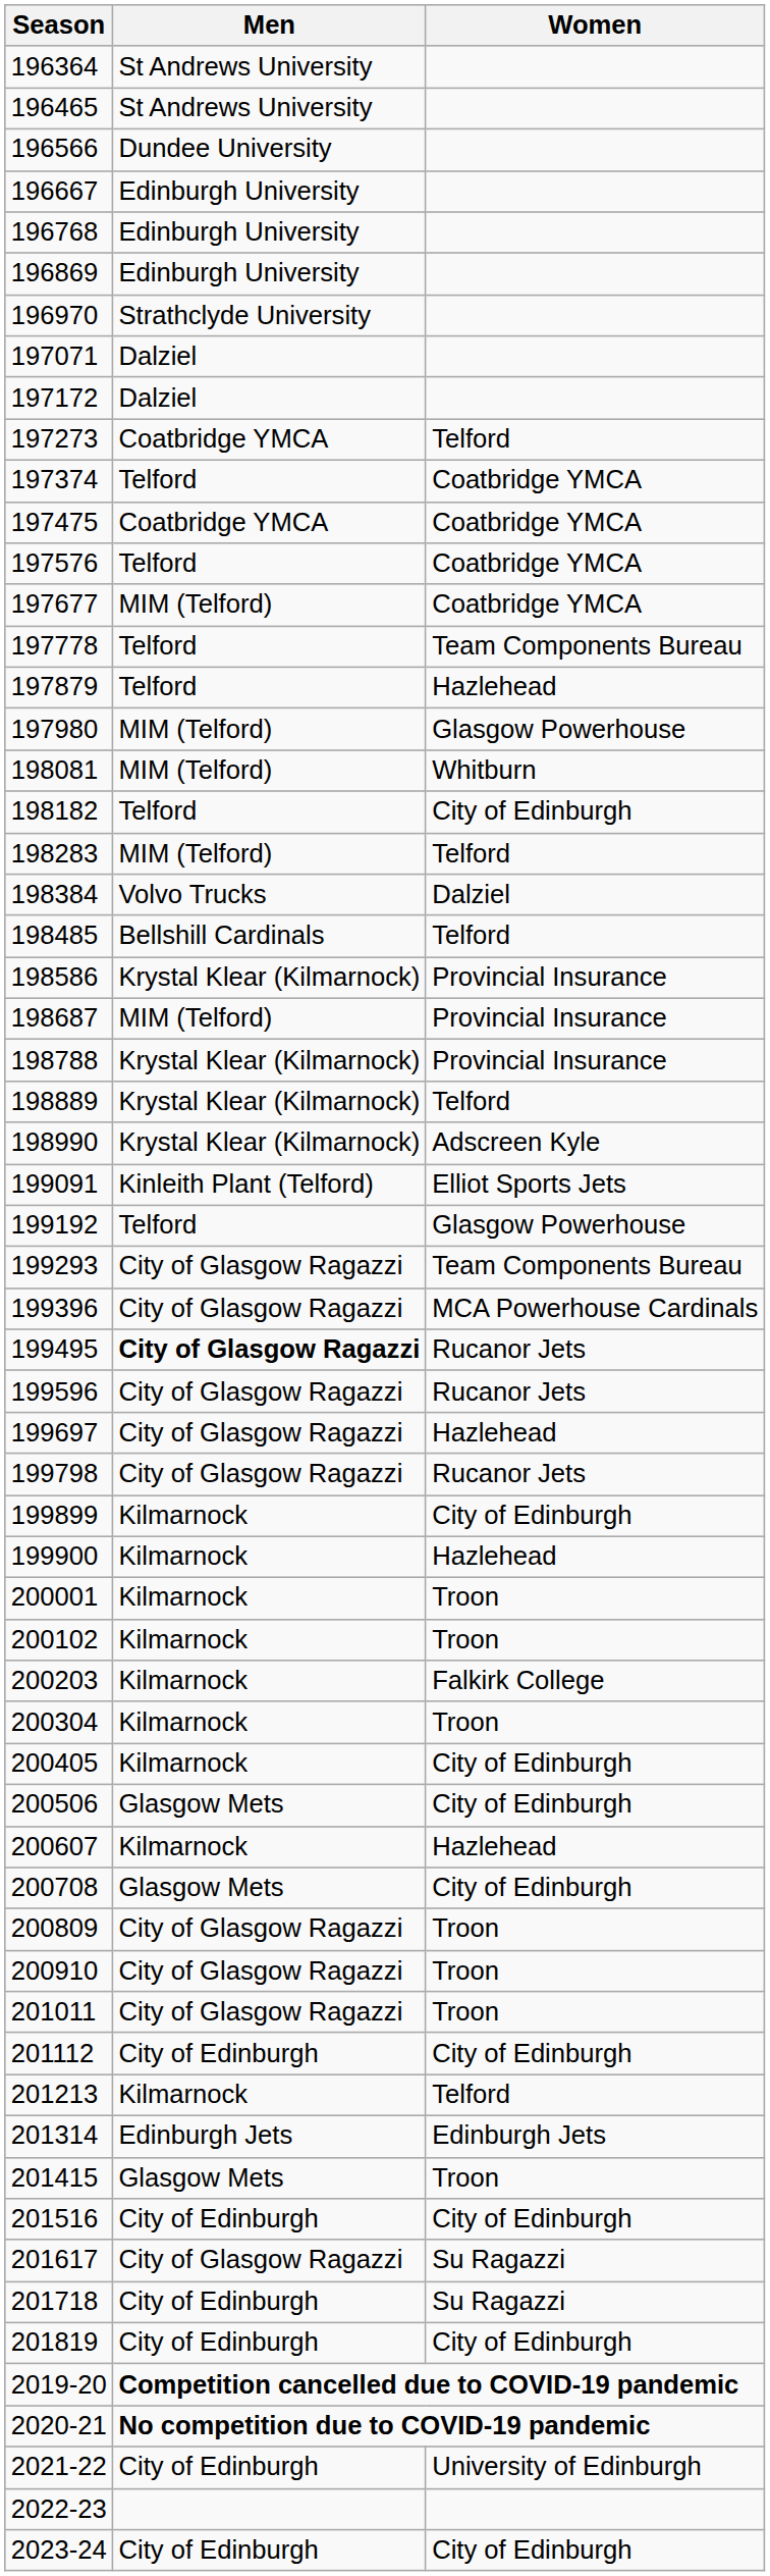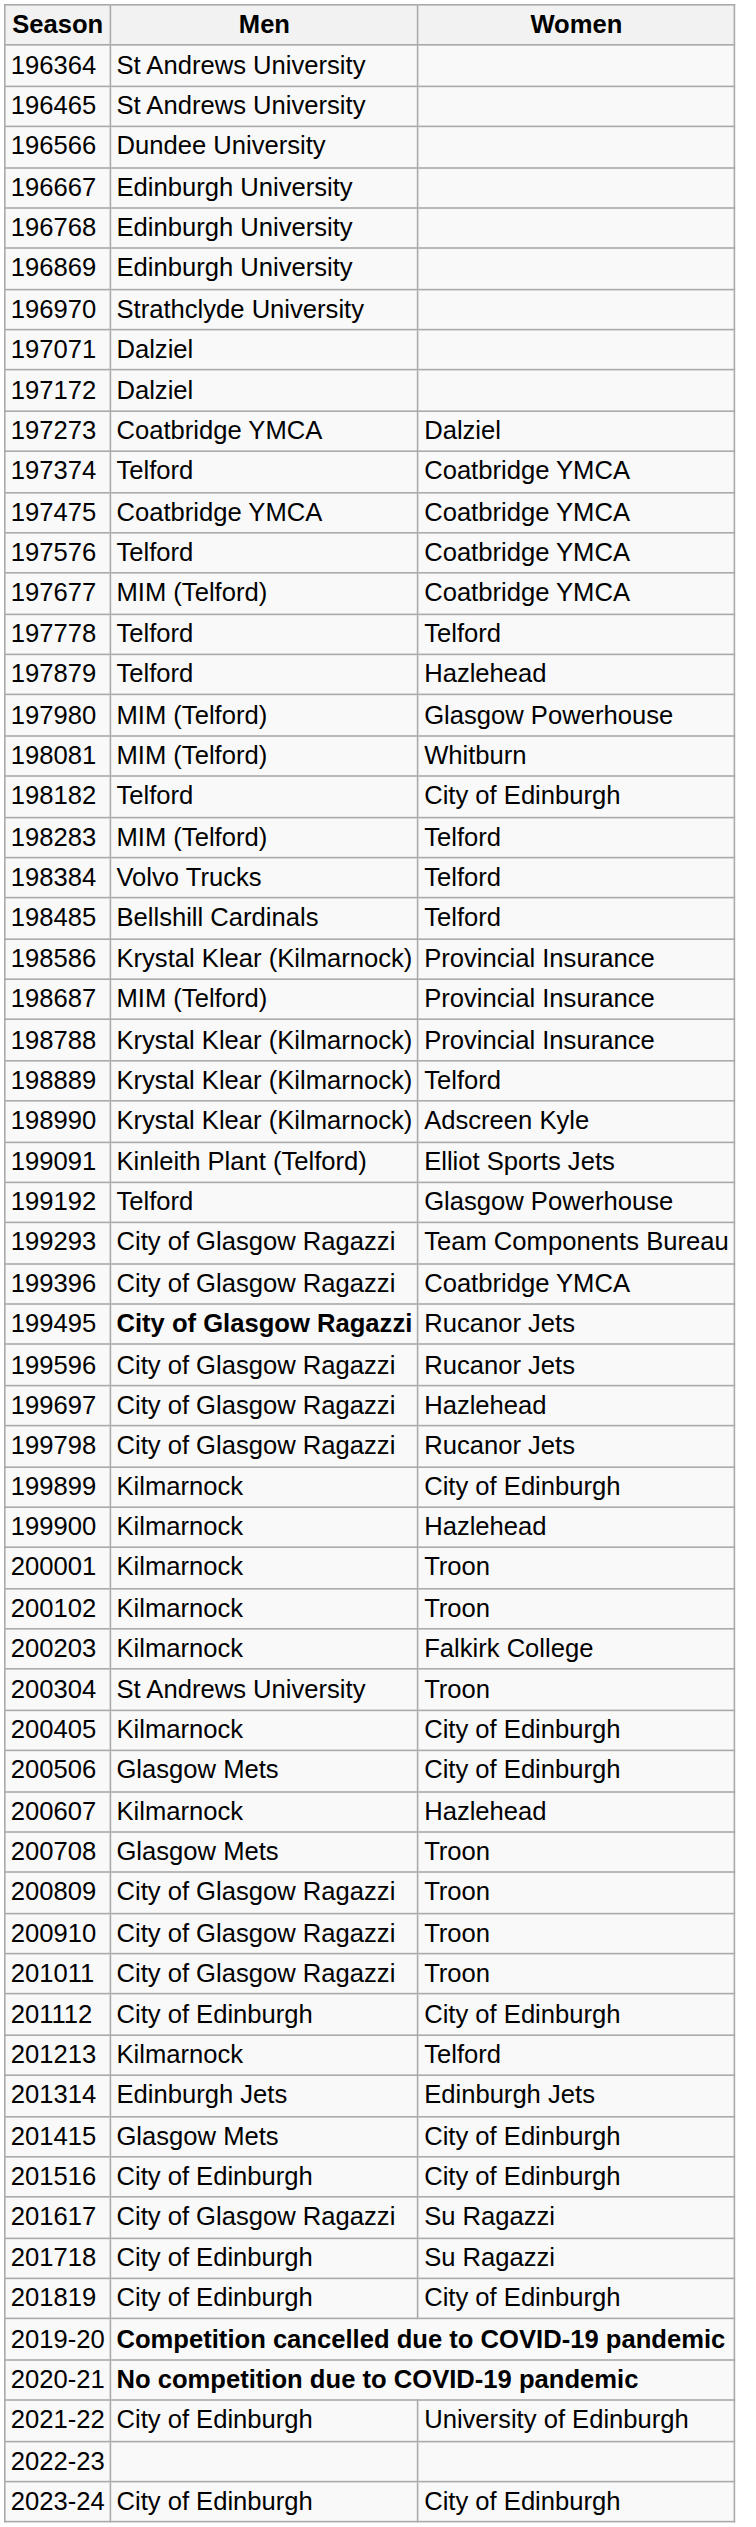 <table class="wikitable sortable mw-collapsible mw-collapsed">
 <tr>
 <th>Season</th>
 <th>Men</th>
 <th>Women</th>
 </tr>
 <tr>
 <td>196364</td>
 <td>St Andrews University</td>
 <td></td>
 </tr>
 <tr>
 <td>196465</td>
 <td>St Andrews University</td>
 <td></td>
 </tr>
 <tr>
 <td>196566</td>
 <td>Dundee University</td>
 <td></td>
 </tr>
 <tr>
 <td>196667</td>
 <td>Edinburgh University</td>
 <td></td>
 </tr>
 <tr>
 <td>196768</td>
 <td>Edinburgh University</td>
 <td></td>
 </tr>
 <tr>
 <td>196869</td>
 <td>Edinburgh University</td>
 <td></td>
 </tr>
 <tr>
 <td>196970</td>
 <td>Strathclyde University</td>
 <td></td>
 </tr>
 <tr>
 <td>197071</td>
 <td>Dalziel</td>
 <td></td>
 </tr>
 <tr>
 <td>197172</td>
 <td>Dalziel</td>
 <td></td>
 </tr>
 <tr>
 <td>197273</td>
 <td>Coatbridge YMCA</td>
-<td>Telford</td>
+<td>Dalziel</td>
 </tr>
 <tr>
 <td>197374</td>
 <td>Telford</td>
 <td>Coatbridge YMCA</td>
 </tr>
 <tr>
 <td>197475</td>
 <td>Coatbridge YMCA</td>
 <td>Coatbridge YMCA</td>
 </tr>
 <tr>
 <td>197576</td>
 <td>Telford</td>
 <td>Coatbridge YMCA</td>
 </tr>
 <tr>
 <td>197677</td>
 <td>MIM (Telford)</td>
 <td>Coatbridge YMCA</td>
 </tr>
 <tr>
 <td>197778</td>
 <td>Telford</td>
-<td>Team Components Bureau</td>
+<td>Telford</td>
 </tr>
 <tr>
 <td>197879</td>
 <td>Telford</td>
 <td>Hazlehead</td>
 </tr>
 <tr>
 <td>197980</td>
 <td>MIM (Telford)</td>
 <td>Glasgow Powerhouse</td>
 </tr>
 <tr>
 <td>198081</td>
 <td>MIM (Telford)</td>
 <td>Whitburn</td>
 </tr>
 <tr>
 <td>198182</td>
 <td>Telford</td>
 <td>City of Edinburgh</td>
 </tr>
 <tr>
 <td>198283</td>
 <td>MIM (Telford)</td>
 <td>Telford</td>
 </tr>
 <tr>
 <td>198384</td>
 <td>Volvo Trucks</td>
-<td>Dalziel</td>
+<td>Telford</td>
 </tr>
 <tr>
 <td>198485</td>
 <td>Bellshill Cardinals</td>
 <td>Telford</td>
 </tr>
 <tr>
 <td>198586</td>
 <td>Krystal Klear (Kilmarnock)</td>
 <td>Provincial Insurance</td>
 </tr>
 <tr>
 <td>198687</td>
 <td>MIM (Telford)</td>
 <td>Provincial Insurance</td>
 </tr>
 <tr>
 <td>198788</td>
 <td>Krystal Klear (Kilmarnock)</td>
 <td>Provincial Insurance</td>
 </tr>
 <tr>
 <td>198889</td>
 <td>Krystal Klear (Kilmarnock)</td>
 <td>Telford</td>
 </tr>
 <tr>
 <td>198990</td>
 <td>Krystal Klear (Kilmarnock)</td>
 <td>Adscreen Kyle</td>
 </tr>
 <tr>
 <td>199091</td>
 <td>Kinleith Plant (Telford)</td>
 <td>Elliot Sports Jets</td>
 </tr>
 <tr>
 <td>199192</td>
 <td>Telford</td>
 <td>Glasgow Powerhouse</td>
 </tr>
 <tr>
 <td>199293</td>
 <td>City of Glasgow Ragazzi</td>
 <td>Team Components Bureau</td>
 </tr>
 <tr>
 <td>199396</td>
 <td>City of Glasgow Ragazzi</td>
-<td>MCA Powerhouse Cardinals</td>
+<td>Coatbridge YMCA</td>
 </tr>
 <tr>
 <td>199495</td>
 <td><strong>City of Glasgow Ragazzi</strong></td>
 <td>Rucanor Jets</td>
 </tr>
 <tr>
 <td>199596</td>
 <td>City of Glasgow Ragazzi</td>
 <td>Rucanor Jets</td>
 </tr>
 <tr>
 <td>199697</td>
 <td>City of Glasgow Ragazzi</td>
 <td>Hazlehead</td>
 </tr>
 <tr>
 <td>199798</td>
 <td>City of Glasgow Ragazzi</td>
 <td>Rucanor Jets</td>
 </tr>
 <tr>
 <td>199899</td>
 <td>Kilmarnock</td>
 <td>City of Edinburgh</td>
 </tr>
 <tr>
 <td>199900</td>
 <td>Kilmarnock</td>
 <td>Hazlehead</td>
 </tr>
 <tr>
 <td>200001</td>
 <td>Kilmarnock</td>
 <td>Troon</td>
 </tr>
 <tr>
 <td>200102</td>
 <td>Kilmarnock</td>
 <td>Troon</td>
 </tr>
 <tr>
 <td>200203</td>
 <td>Kilmarnock</td>
 <td>Falkirk College</td>
 </tr>
 <tr>
 <td>200304</td>
-<td>Kilmarnock</td>
+<td>St Andrews University</td>
 <td>Troon</td>
 </tr>
 <tr>
 <td>200405</td>
 <td>Kilmarnock</td>
 <td>City of Edinburgh</td>
 </tr>
 <tr>
 <td>200506</td>
 <td>Glasgow Mets</td>
 <td>City of Edinburgh</td>
 </tr>
 <tr>
 <td>200607</td>
 <td>Kilmarnock</td>
 <td>Hazlehead</td>
 </tr>
 <tr>
 <td>200708</td>
 <td>Glasgow Mets</td>
-<td>City of Edinburgh</td>
+<td>Troon</td>
 </tr>
 <tr>
 <td>200809</td>
 <td>City of Glasgow Ragazzi</td>
 <td>Troon</td>
 </tr>
 <tr>
 <td>200910</td>
 <td>City of Glasgow Ragazzi</td>
 <td>Troon</td>
 </tr>
 <tr>
 <td>201011</td>
 <td>City of Glasgow Ragazzi</td>
 <td>Troon</td>
 </tr>
 <tr>
 <td>201112</td>
 <td>City of Edinburgh</td>
 <td>City of Edinburgh</td>
 </tr>
 <tr>
 <td>201213</td>
 <td>Kilmarnock</td>
 <td>Telford</td>
 </tr>
 <tr>
 <td>201314</td>
 <td>Edinburgh Jets</td>
 <td>Edinburgh Jets</td>
 </tr>
 <tr>
 <td>201415</td>
 <td>Glasgow Mets</td>
-<td>Troon</td>
+<td>City of Edinburgh</td>
 </tr>
 <tr>
 <td>201516</td>
 <td>City of Edinburgh</td>
 <td>City of Edinburgh</td>
 </tr>
 <tr>
 <td>201617</td>
 <td>City of Glasgow Ragazzi</td>
 <td>Su Ragazzi</td>
 </tr>
 <tr>
 <td>201718</td>
 <td>City of Edinburgh</td>
 <td>Su Ragazzi</td>
 </tr>
 <tr>
 <td>201819</td>
 <td>City of Edinburgh</td>
 <td>City of Edinburgh</td>
 </tr>
 <tr>
 <td>2019-20</td>
 <td colspan="2"><strong>Competition cancelled due to COVID-19 pandemic</strong></td>
 </tr>
 <tr>
 <td>2020-21</td>
 <td colspan="2"><strong>No competition due to COVID-19 pandemic</strong></td>
 </tr>
 <tr>
 <td>2021-22</td>
 <td>City of Edinburgh</td>
 <td>University of Edinburgh</td>
 </tr>
 <tr>
 <td>2022-23</td>
 <td></td>
 <td></td>
 </tr>
 <tr>
 <td>2023-24</td>
 <td>City of Edinburgh</td>
 <td>City of Edinburgh</td>
 </tr>
 </table>
